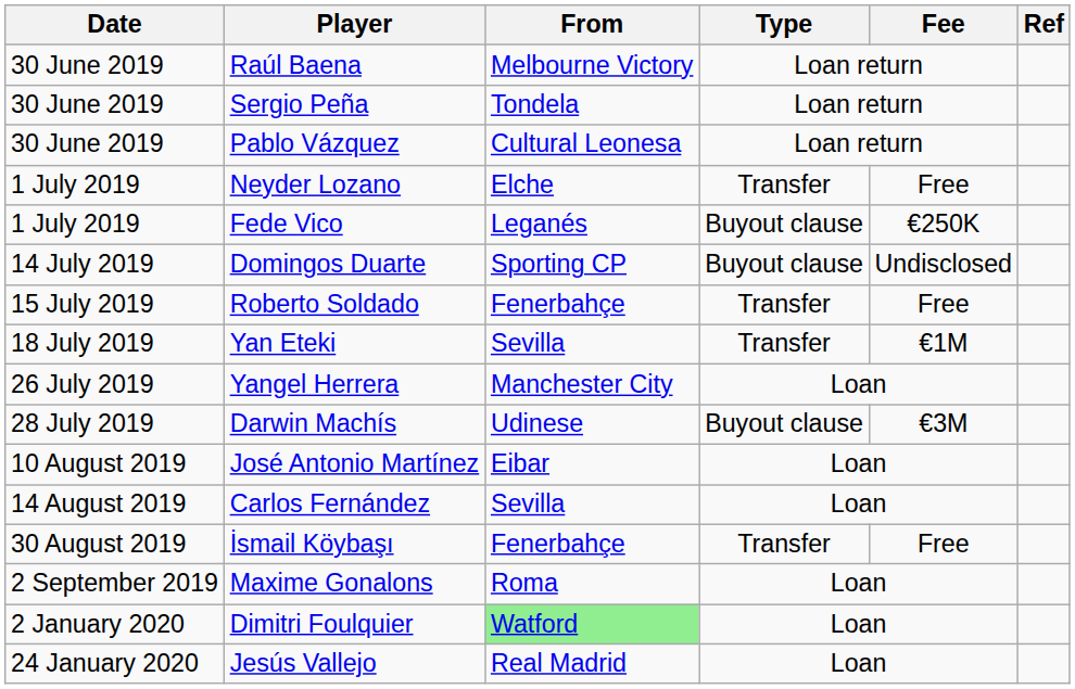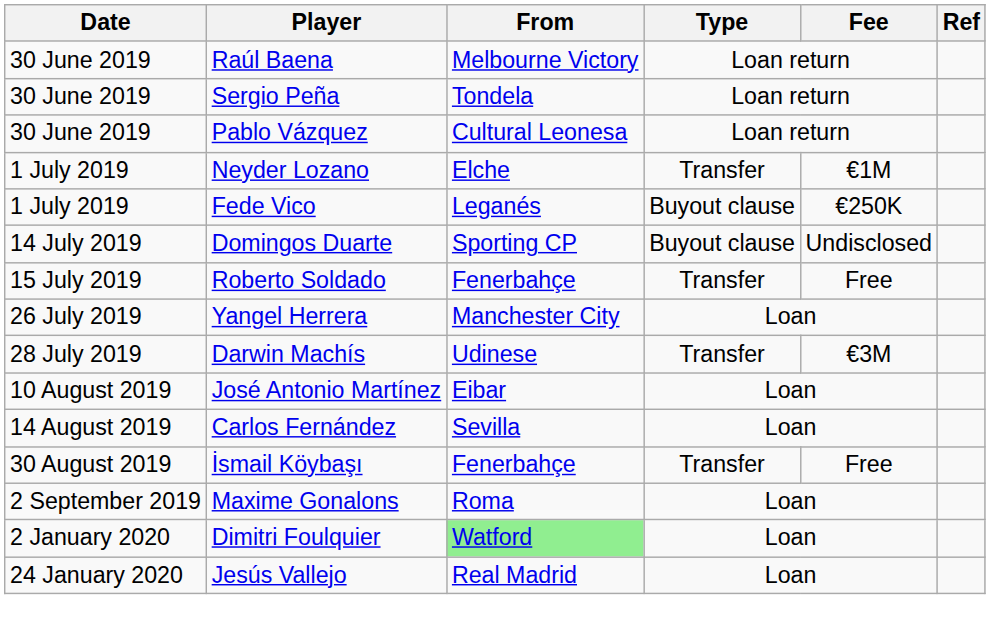 <table class="wikitable">
 <tr>
 <th>Date</th>
 <th>Player</th>
 <th>From</th>
 <th>Type</th>
 <th>Fee</th>
 <th>Ref</th>
 </tr>
 <tr>
 <td>30 June 2019</td>
 <td> <a href='#'>Raúl Baena</a></td>
 <td> <a href='#'>Melbourne Victory</a></td>
 <td align=center colspan=2>Loan return</td>
 <td align=center></td>
 </tr>
 <tr>
 <td>30 June 2019</td>
 <td> <a href='#'>Sergio Peña</a></td>
 <td> <a href='#'>Tondela</a></td>
 <td align=center colspan=2>Loan return</td>
 <td align=center></td>
 </tr>
 <tr>
 <td>30 June 2019</td>
 <td> <a href='#'>Pablo Vázquez</a></td>
 <td><a href='#'>Cultural Leonesa</a></td>
 <td align=center colspan=2>Loan return</td>
 <td align=center></td>
 </tr>
 <tr>
 <td>1 July 2019</td>
 <td> <a href='#'>Neyder Lozano</a></td>
 <td><a href='#'>Elche</a></td>
 <td align=center>Transfer</td>
-<td align=center>Free</td>
+<td align=center>€1M</td>
 <td align=center></td>
 </tr>
 <tr>
 <td>1 July 2019</td>
 <td> <a href='#'>Fede Vico</a></td>
 <td><a href='#'>Leganés</a></td>
 <td align=center>Buyout clause</td>
 <td align=center>€250K</td>
 <td align=center></td>
 </tr>
 <tr>
 <td>14 July 2019</td>
 <td> <a href='#'>Domingos Duarte</a></td>
 <td> <a href='#'>Sporting CP</a></td>
 <td align=center>Buyout clause</td>
 <td align=center>Undisclosed</td>
 <td align=center></td>
 </tr>
 <tr>
 <td>15 July 2019</td>
 <td> <a href='#'>Roberto Soldado</a></td>
 <td> <a href='#'>Fenerbahçe</a></td>
 <td align=center>Transfer</td>
 <td align=center>Free</td>
 <td align=center></td>
 </tr>
 <tr>
-<td>18 July 2019</td>
-<td> <a href='#'>Yan Eteki</a></td>
-<td><a href='#'>Sevilla</a></td>
-<td align=center>Transfer</td>
-<td align=center>€1M</td>
-<td></td>
-</tr>
-<tr>
 <td>26 July 2019</td>
 <td> <a href='#'>Yangel Herrera</a></td>
 <td> <a href='#'>Manchester City</a></td>
 <td align=center colspan=2>Loan</td>
 <td align=center></td>
 </tr>
 <tr>
 <td>28 July 2019</td>
 <td> <a href='#'>Darwin Machís</a></td>
 <td> <a href='#'>Udinese</a></td>
-<td align=center>Buyout clause</td>
+<td align=center>Transfer</td>
 <td align=center>€3M</td>
 <td></td>
 </tr>
 <tr>
 <td>10 August 2019</td>
 <td> <a href='#'>José Antonio Martínez</a></td>
 <td><a href='#'>Eibar</a></td>
 <td align=center colspan=2>Loan</td>
 <td align=center></td>
 </tr>
 <tr>
 <td>14 August 2019</td>
 <td> <a href='#'>Carlos Fernández</a></td>
 <td><a href='#'>Sevilla</a></td>
 <td align=center colspan=2>Loan</td>
 <td align=center></td>
 </tr>
 <tr>
 <td>30 August 2019</td>
 <td> <a href='#'>İsmail Köybaşı</a></td>
 <td> <a href='#'>Fenerbahçe</a></td>
 <td align=center>Transfer</td>
 <td align=center>Free</td>
 <td align=center></td>
 </tr>
 <tr>
 <td>2 September 2019</td>
 <td> <a href='#'>Maxime Gonalons</a></td>
 <td> <a href='#'>Roma</a></td>
 <td align=center colspan=2>Loan</td>
 <td align=center></td>
 </tr>
 <tr>
 <td>2 January 2020</td>
 <td> <a href='#'>Dimitri Foulquier</a></td>
 <td style="background: lightgreen;"> <a href='#'>Watford</a></td>
 <td align=center colspan=2>Loan</td>
 <td align=center></td>
 </tr>
 <tr>
 <td>24 January 2020</td>
 <td> <a href='#'>Jesús Vallejo</a></td>
 <td><a href='#'>Real Madrid</a></td>
 <td align=center colspan=2>Loan</td>
 <td align=center></td>
 </tr>
 </table>
